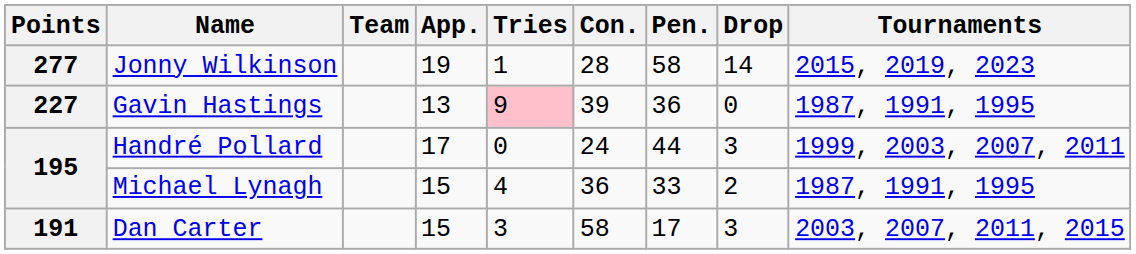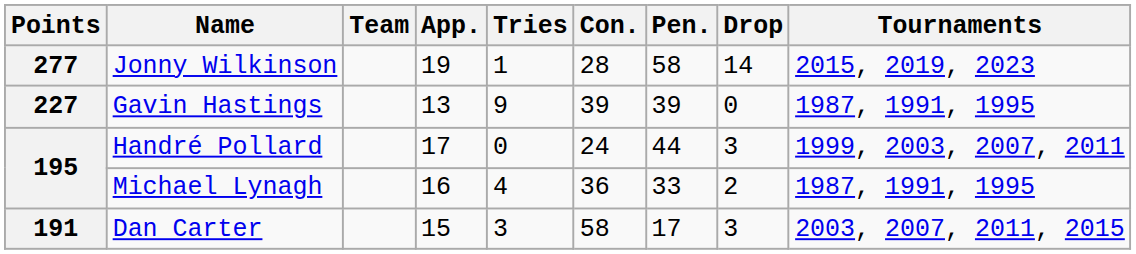 <table class="wikitable">
 <tr>
 <th>Points</th>
 <th>Name</th>
 <th>Team</th>
 <th>App.</th>
 <th>Tries</th>
 <th>Con.</th>
 <th>Pen.</th>
 <th>Drop</th>
 <th>Tournaments</th>
 </tr>
 <tr>
 <th>277</th>
 <td align="left"><a href='#'>Jonny Wilkinson</a></td>
 <td></td>
 <td>19</td>
 <td>1</td>
 <td>28</td>
 <td>58</td>
 <td>14</td>
 <td><a href='#'>2015</a>, <a href='#'>2019</a>, <a href='#'>2023</a></td>
 </tr>
 <tr>
 <th>227</th>
 <td align="left"><a href='#'>Gavin Hastings</a></td>
 <td></td>
 <td>13</td>
-<td style="background: pink;">9</td>
+<td>9</td>
 <td>39</td>
-<td>36</td>
+<td>39</td>
 <td>0</td>
 <td><a href='#'>1987</a>, <a href='#'>1991</a>, <a href='#'>1995</a></td>
 </tr>
 <tr>
 <th rowspan=2>195</th>
 <td align="left"><a href='#'>Handré Pollard</a></td>
 <td></td>
 <td>17</td>
 <td>0</td>
 <td>24</td>
 <td>44</td>
 <td>3</td>
 <td><a href='#'>1999</a>, <a href='#'>2003</a>, <a href='#'>2007</a>, <a href='#'>2011</a></td>
 </tr>
 <tr>
 <td align="left"><a href='#'>Michael Lynagh</a></td>
 <td></td>
-<td>15</td>
+<td>16</td>
 <td>4</td>
 <td>36</td>
 <td>33</td>
 <td>2</td>
 <td><a href='#'>1987</a>, <a href='#'>1991</a>, <a href='#'>1995</a></td>
 </tr>
 <tr>
 <th>191</th>
 <td align="left"><a href='#'>Dan Carter</a></td>
 <td></td>
 <td>15</td>
 <td>3</td>
 <td>58</td>
 <td>17</td>
 <td>3</td>
 <td><a href='#'>2003</a>, <a href='#'>2007</a>, <a href='#'>2011</a>, <a href='#'>2015</a></td>
 </tr>
 </table>
